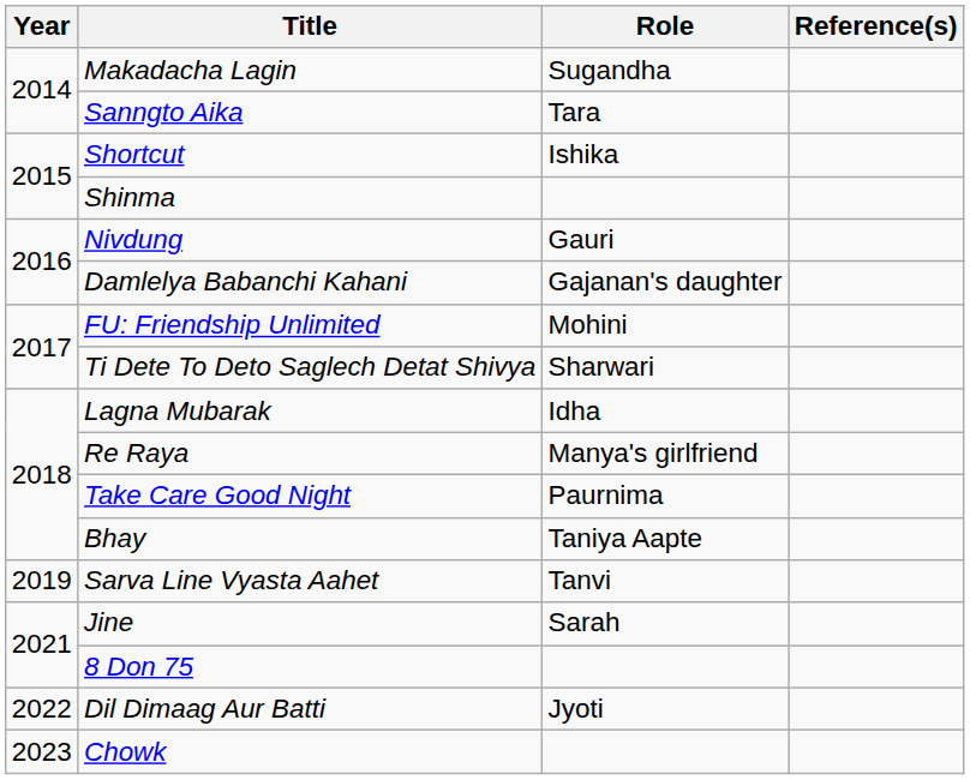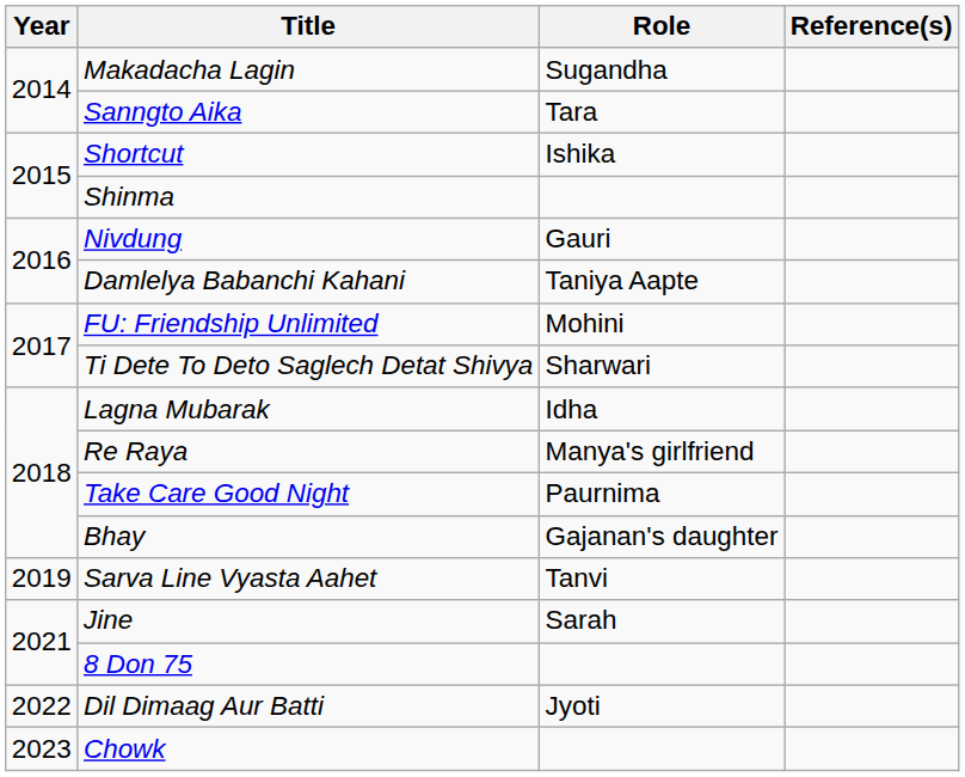 <table class="wikitable">
 <tr>
 <th>Year</th>
 <th>Title</th>
 <th>Role</th>
 <th>Reference(s)</th>
 </tr>
 <tr>
 <td rowspan="2">2014</td>
 <td><em>Makadacha Lagin</em></td>
 <td>Sugandha</td>
 <td></td>
 </tr>
 <tr>
 <td><em><a href='#'>Sanngto Aika</a></em></td>
 <td>Tara</td>
 <td></td>
 </tr>
 <tr>
 <td rowspan="2">2015</td>
 <td><em><a href='#'>Shortcut</a></em></td>
 <td>Ishika</td>
 <td></td>
 </tr>
 <tr>
 <td><em>Shinma</em></td>
 <td></td>
 <td></td>
 </tr>
 <tr>
 <td rowspan="2">2016</td>
 <td><em><a href='#'>Nivdung</a></em></td>
 <td>Gauri</td>
 <td></td>
 </tr>
 <tr>
 <td><em>Damlelya Babanchi Kahani</em></td>
-<td>Gajanan's daughter</td>
+<td>Taniya Aapte</td>
 <td></td>
 </tr>
 <tr>
 <td rowspan="2">2017</td>
 <td><em><a href='#'>FU: Friendship Unlimited</a></em></td>
 <td>Mohini</td>
 <td></td>
 </tr>
 <tr>
 <td><em>Ti Dete To Deto Saglech Detat Shivya</em></td>
 <td>Sharwari</td>
 <td></td>
 </tr>
 <tr>
 <td rowspan="4">2018</td>
 <td><em>Lagna Mubarak</em></td>
 <td>Idha</td>
 <td></td>
 </tr>
 <tr>
 <td><em>Re Raya</em></td>
 <td>Manya's girlfriend</td>
 <td></td>
 </tr>
 <tr>
 <td><em><a href='#'>Take Care Good Night</a></em></td>
 <td>Paurnima</td>
 <td></td>
 </tr>
 <tr>
 <td><em>Bhay</em></td>
-<td>Taniya Aapte</td>
+<td>Gajanan's daughter</td>
 <td></td>
 </tr>
 <tr>
 <td>2019</td>
 <td><em>Sarva Line Vyasta Aahet</em></td>
 <td>Tanvi</td>
 <td></td>
 </tr>
 <tr>
 <td rowspan="2">2021</td>
 <td><em>Jine</em></td>
 <td>Sarah</td>
 <td></td>
 </tr>
 <tr>
 <td><em><a href='#'>8 Don 75</a></em></td>
 <td></td>
 <td></td>
 </tr>
 <tr>
 <td>2022</td>
 <td><em>Dil Dimaag Aur Batti</em></td>
 <td>Jyoti</td>
 <td></td>
 </tr>
 <tr>
 <td>2023</td>
 <td><em><a href='#'>Chowk</a></em></td>
 <td></td>
 <td></td>
 </tr>
 </table>
